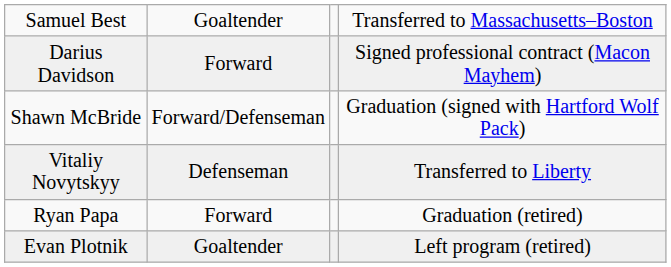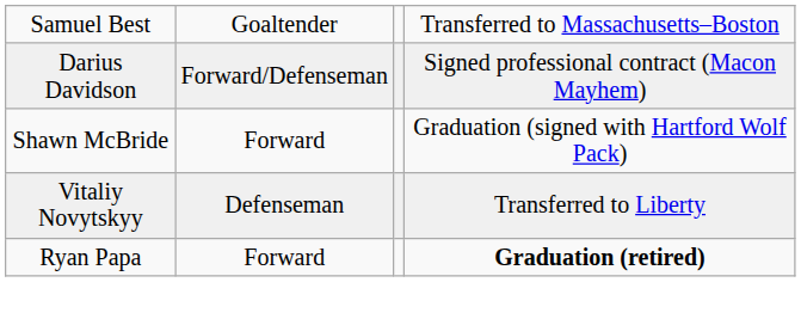 <table class="wikitable" width="60%">
 <tr align="center" bgcolor="">
 <td>Samuel Best</td>
 <td>Goaltender</td>
 <td></td>
 <td>Transferred to <a href='#'>Massachusetts–Boston</a></td>
 </tr>
 <tr align="center" bgcolor="f0f0f0">
 <td>Darius Davidson</td>
-<td>Forward</td>
+<td>Forward/Defenseman</td>
 <td></td>
 <td>Signed professional contract (<a href='#'>Macon Mayhem</a>)</td>
 </tr>
 <tr align="center" bgcolor="">
 <td>Shawn McBride</td>
-<td>Forward/Defenseman</td>
+<td>Forward</td>
 <td></td>
 <td>Graduation (signed with <a href='#'>Hartford Wolf Pack</a>)</td>
 </tr>
 <tr align="center" bgcolor="f0f0f0">
 <td>Vitaliy Novytskyy</td>
 <td>Defenseman</td>
 <td></td>
 <td>Transferred to <a href='#'>Liberty</a></td>
 </tr>
 <tr align="center" bgcolor="">
 <td>Ryan Papa</td>
 <td>Forward</td>
 <td></td>
-<td>Graduation (retired)</td>
-</tr>
-<tr align="center" bgcolor="f0f0f0">
-<td>Evan Plotnik</td>
-<td>Goaltender</td>
-<td></td>
-<td>Left program (retired)</td>
+<td><strong>Graduation (retired)</strong></td>
 </tr>
 </table>
